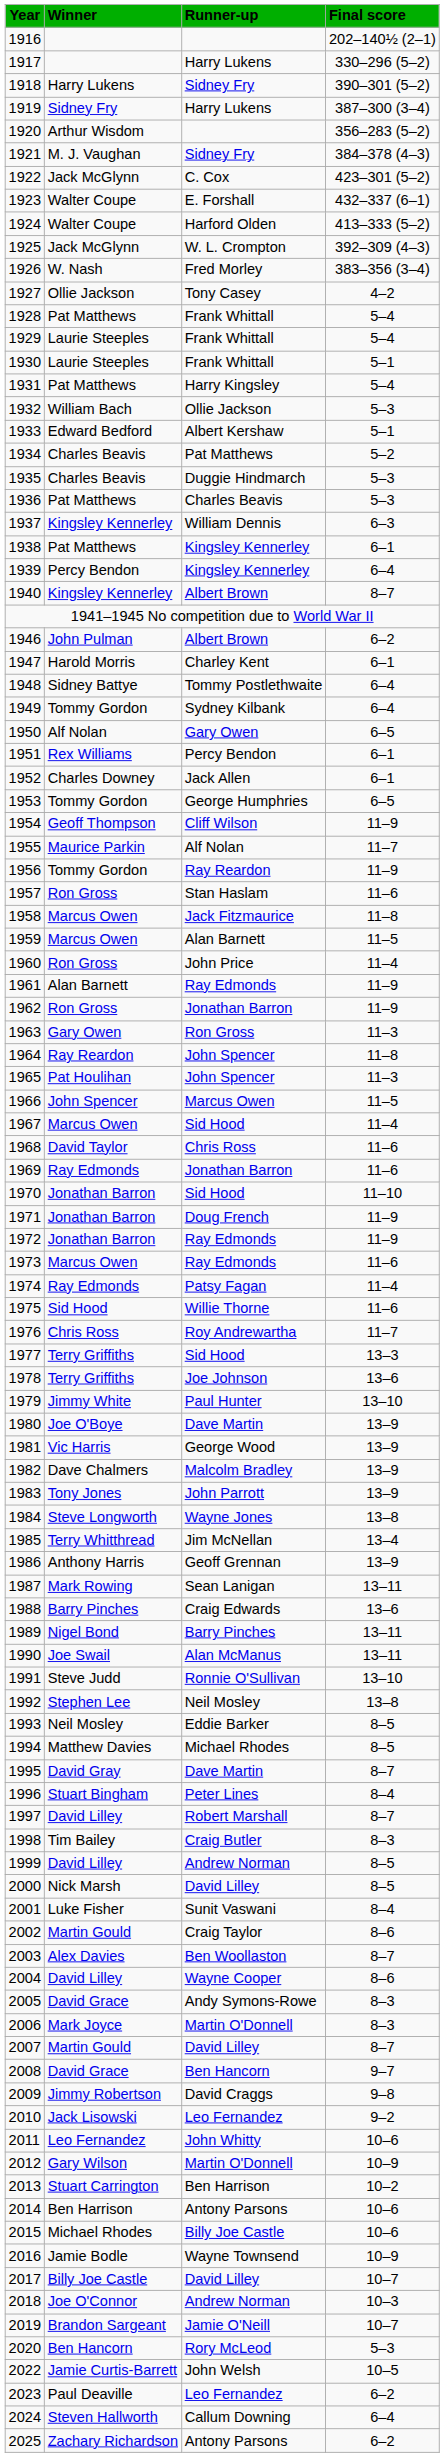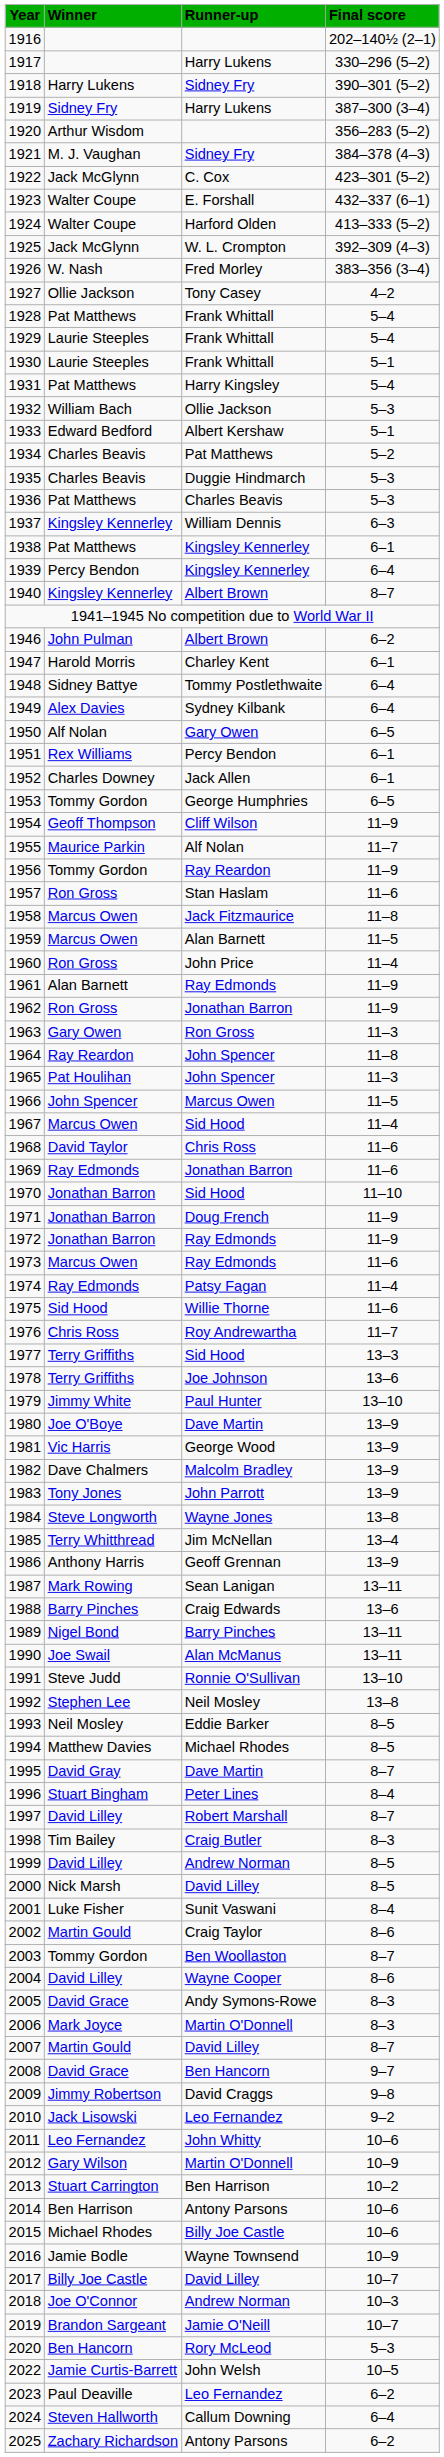 <table class="wikitable" style="margin: auto">
 <tr>
 <th style="text-align: center; background-color: #00af00">Year</th>
 <th style="text-align: left; background-color: #00af00">Winner</th>
 <th style="text-align: left; background-color: #00af00">Runner-up</th>
 <th style="text-align: left; background-color: #00af00">Final score</th>
 </tr>
 <tr>
 <td>1916</td>
 <td></td>
 <td></td>
 <td style="text-align: center">202–140½ (2–1)</td>
 </tr>
 <tr>
 <td>1917</td>
 <td></td>
 <td> Harry Lukens</td>
 <td style="text-align: center">330–296 (5–2)</td>
 </tr>
 <tr>
 <td>1918</td>
 <td> Harry Lukens</td>
 <td> <a href='#'>Sidney Fry</a></td>
 <td style="text-align: center">390–301 (5–2)</td>
 </tr>
 <tr>
 <td>1919</td>
 <td> <a href='#'>Sidney Fry</a></td>
 <td> Harry Lukens</td>
 <td style="text-align: center">387–300 (3–4)</td>
 </tr>
 <tr>
 <td>1920</td>
 <td> Arthur Wisdom</td>
 <td></td>
 <td style="text-align: center">356–283 (5–2)</td>
 </tr>
 <tr>
 <td>1921</td>
 <td> M. J. Vaughan</td>
 <td> <a href='#'>Sidney Fry</a></td>
 <td style="text-align: center">384–378 (4–3)</td>
 </tr>
 <tr>
 <td>1922</td>
 <td> Jack McGlynn</td>
 <td> C. Cox</td>
 <td style="text-align: center">423–301 (5–2)</td>
 </tr>
 <tr>
 <td>1923</td>
 <td> Walter Coupe</td>
 <td> E. Forshall</td>
 <td style="text-align: center">432–337 (6–1)</td>
 </tr>
 <tr>
 <td>1924</td>
 <td> Walter Coupe</td>
 <td> Harford Olden</td>
 <td style="text-align: center">413–333 (5–2)</td>
 </tr>
 <tr>
 <td>1925</td>
 <td> Jack McGlynn</td>
 <td> W. L. Crompton</td>
 <td style="text-align: center">392–309 (4–3)</td>
 </tr>
 <tr>
 <td>1926</td>
 <td> W. Nash</td>
 <td> Fred Morley</td>
 <td style="text-align: center">383–356 (3–4)</td>
 </tr>
 <tr>
 <td>1927</td>
 <td> Ollie Jackson</td>
 <td> Tony Casey</td>
 <td style="text-align: center">4–2</td>
 </tr>
 <tr>
 <td>1928</td>
 <td> Pat Matthews</td>
 <td> Frank Whittall</td>
 <td style="text-align: center">5–4</td>
 </tr>
 <tr>
 <td>1929</td>
 <td> Laurie Steeples</td>
 <td> Frank Whittall</td>
 <td style="text-align: center">5–4</td>
 </tr>
 <tr>
 <td>1930</td>
 <td> Laurie Steeples</td>
 <td> Frank Whittall</td>
 <td style="text-align: center">5–1</td>
 </tr>
 <tr>
 <td>1931</td>
 <td> Pat Matthews</td>
 <td> Harry Kingsley</td>
 <td style="text-align: center">5–4</td>
 </tr>
 <tr>
 <td>1932</td>
 <td> William Bach</td>
 <td> Ollie Jackson</td>
 <td style="text-align: center">5–3</td>
 </tr>
 <tr>
 <td>1933</td>
 <td> Edward Bedford</td>
 <td> Albert Kershaw</td>
 <td style="text-align: center">5–1</td>
 </tr>
 <tr>
 <td>1934</td>
 <td> Charles Beavis</td>
 <td> Pat Matthews</td>
 <td style="text-align: center">5–2</td>
 </tr>
 <tr>
 <td>1935</td>
 <td> Charles Beavis</td>
 <td> Duggie Hindmarch</td>
 <td style="text-align: center">5–3</td>
 </tr>
 <tr>
 <td>1936</td>
 <td> Pat Matthews</td>
 <td> Charles Beavis</td>
 <td style="text-align: center">5–3</td>
 </tr>
 <tr>
 <td>1937</td>
 <td> <a href='#'>Kingsley Kennerley</a></td>
 <td> William Dennis</td>
 <td style="text-align: center">6–3</td>
 </tr>
 <tr>
 <td>1938</td>
 <td> Pat Matthews</td>
 <td> <a href='#'>Kingsley Kennerley</a></td>
 <td style="text-align: center">6–1</td>
 </tr>
 <tr>
 <td>1939</td>
 <td> Percy Bendon</td>
 <td> <a href='#'>Kingsley Kennerley</a></td>
 <td style="text-align: center">6–4</td>
 </tr>
 <tr>
 <td>1940</td>
 <td> <a href='#'>Kingsley Kennerley</a></td>
 <td> <a href='#'>Albert Brown</a></td>
 <td style="text-align: center">8–7</td>
 </tr>
 <tr>
 <td align = "center" colspan = "4">1941–1945 No competition due to <a href='#'>World War II</a></td>
 </tr>
 <tr>
 <td>1946</td>
 <td> <a href='#'>John Pulman</a></td>
 <td> <a href='#'>Albert Brown</a></td>
 <td style="text-align: center">6–2</td>
 </tr>
 <tr>
 <td>1947</td>
 <td> Harold Morris</td>
 <td> Charley Kent</td>
 <td style="text-align: center">6–1</td>
 </tr>
 <tr>
 <td>1948</td>
 <td> Sidney Battye</td>
 <td> Tommy Postlethwaite</td>
 <td style="text-align: center">6–4</td>
 </tr>
 <tr>
 <td>1949</td>
-<td> Tommy Gordon</td>
+<td> <a href='#'>Alex Davies</a></td>
 <td> Sydney Kilbank</td>
 <td style="text-align: center">6–4</td>
 </tr>
 <tr>
 <td>1950</td>
 <td> Alf Nolan</td>
 <td> <a href='#'>Gary Owen</a></td>
 <td style="text-align: center">6–5</td>
 </tr>
 <tr>
 <td>1951</td>
 <td> <a href='#'>Rex Williams</a></td>
 <td> Percy Bendon</td>
 <td style="text-align: center">6–1</td>
 </tr>
 <tr>
 <td>1952</td>
 <td> Charles Downey</td>
 <td> Jack Allen</td>
 <td style="text-align: center">6–1</td>
 </tr>
 <tr>
 <td>1953</td>
 <td> Tommy Gordon</td>
 <td> George Humphries</td>
 <td style="text-align: center">6–5</td>
 </tr>
 <tr>
 <td>1954</td>
 <td> <a href='#'>Geoff Thompson</a></td>
 <td> <a href='#'>Cliff Wilson</a></td>
 <td style="text-align: center">11–9</td>
 </tr>
 <tr>
 <td>1955</td>
 <td> <a href='#'>Maurice Parkin</a></td>
 <td> Alf Nolan</td>
 <td style="text-align: center">11–7</td>
 </tr>
 <tr>
 <td>1956</td>
 <td> Tommy Gordon</td>
 <td> <a href='#'>Ray Reardon</a></td>
 <td style="text-align: center">11–9</td>
 </tr>
 <tr>
 <td>1957</td>
 <td> <a href='#'>Ron Gross</a></td>
 <td> Stan Haslam</td>
 <td style="text-align: center">11–6</td>
 </tr>
 <tr>
 <td>1958</td>
 <td> <a href='#'>Marcus Owen</a></td>
 <td> <a href='#'>Jack Fitzmaurice</a></td>
 <td style="text-align: center">11–8</td>
 </tr>
 <tr>
 <td>1959</td>
 <td> <a href='#'>Marcus Owen</a></td>
 <td> Alan Barnett</td>
 <td style="text-align: center">11–5</td>
 </tr>
 <tr>
 <td>1960</td>
 <td> <a href='#'>Ron Gross</a></td>
 <td> John Price</td>
 <td style="text-align: center">11–4</td>
 </tr>
 <tr>
 <td>1961</td>
 <td> Alan Barnett</td>
 <td> <a href='#'>Ray Edmonds</a></td>
 <td style="text-align: center">11–9</td>
 </tr>
 <tr>
 <td>1962</td>
 <td> <a href='#'>Ron Gross</a></td>
 <td> <a href='#'>Jonathan Barron</a></td>
 <td style="text-align: center">11–9</td>
 </tr>
 <tr>
 <td>1963</td>
 <td> <a href='#'>Gary Owen</a></td>
 <td> <a href='#'>Ron Gross</a></td>
 <td style="text-align: center">11–3</td>
 </tr>
 <tr>
 <td>1964</td>
 <td> <a href='#'>Ray Reardon</a></td>
 <td> <a href='#'>John Spencer</a></td>
 <td style="text-align: center">11–8</td>
 </tr>
 <tr>
 <td>1965</td>
 <td> <a href='#'>Pat Houlihan</a></td>
 <td> <a href='#'>John Spencer</a></td>
 <td style="text-align: center">11–3</td>
 </tr>
 <tr>
 <td>1966</td>
 <td> <a href='#'>John Spencer</a></td>
 <td> <a href='#'>Marcus Owen</a></td>
 <td style="text-align: center">11–5</td>
 </tr>
 <tr>
 <td>1967</td>
 <td> <a href='#'>Marcus Owen</a></td>
 <td> <a href='#'>Sid Hood</a></td>
 <td style="text-align: center">11–4</td>
 </tr>
 <tr>
 <td>1968</td>
 <td> <a href='#'>David Taylor</a></td>
 <td> <a href='#'>Chris Ross</a></td>
 <td style="text-align: center">11–6</td>
 </tr>
 <tr>
 <td>1969</td>
 <td> <a href='#'>Ray Edmonds</a></td>
 <td> <a href='#'>Jonathan Barron</a></td>
 <td style="text-align: center">11–6</td>
 </tr>
 <tr>
 <td>1970</td>
 <td> <a href='#'>Jonathan Barron</a></td>
 <td> <a href='#'>Sid Hood</a></td>
 <td style="text-align: center">11–10</td>
 </tr>
 <tr>
 <td>1971</td>
 <td> <a href='#'>Jonathan Barron</a></td>
 <td> <a href='#'>Doug French</a></td>
 <td style="text-align: center">11–9</td>
 </tr>
 <tr>
 <td>1972</td>
 <td> <a href='#'>Jonathan Barron</a></td>
 <td> <a href='#'>Ray Edmonds</a></td>
 <td style="text-align: center">11–9</td>
 </tr>
 <tr>
 <td>1973</td>
 <td> <a href='#'>Marcus Owen</a></td>
 <td> <a href='#'>Ray Edmonds</a></td>
 <td style="text-align: center">11–6</td>
 </tr>
 <tr>
 <td>1974</td>
 <td> <a href='#'>Ray Edmonds</a></td>
 <td> <a href='#'>Patsy Fagan</a></td>
 <td style="text-align: center">11–4</td>
 </tr>
 <tr>
 <td>1975</td>
 <td> <a href='#'>Sid Hood</a></td>
 <td> <a href='#'>Willie Thorne</a></td>
 <td style="text-align: center">11–6</td>
 </tr>
 <tr>
 <td>1976</td>
 <td> <a href='#'>Chris Ross</a></td>
 <td> <a href='#'>Roy Andrewartha</a></td>
 <td style="text-align: center">11–7</td>
 </tr>
 <tr>
 <td>1977</td>
 <td> <a href='#'>Terry Griffiths</a></td>
 <td> <a href='#'>Sid Hood</a></td>
 <td style="text-align: center">13–3</td>
 </tr>
 <tr>
 <td>1978</td>
 <td> <a href='#'>Terry Griffiths</a></td>
 <td> <a href='#'>Joe Johnson</a></td>
 <td style="text-align: center">13–6</td>
 </tr>
 <tr>
 <td>1979</td>
 <td> <a href='#'>Jimmy White</a></td>
 <td> <a href='#'>Paul Hunter</a></td>
 <td style="text-align: center">13–10</td>
 </tr>
 <tr>
 <td>1980</td>
 <td> <a href='#'>Joe O'Boye</a></td>
 <td> <a href='#'>Dave Martin</a></td>
 <td style="text-align: center">13–9</td>
 </tr>
 <tr>
 <td>1981</td>
 <td> <a href='#'>Vic Harris</a></td>
 <td> George Wood</td>
 <td style="text-align: center">13–9</td>
 </tr>
 <tr>
 <td>1982</td>
 <td> Dave Chalmers</td>
 <td> <a href='#'>Malcolm Bradley</a></td>
 <td style="text-align: center">13–9</td>
 </tr>
 <tr>
 <td>1983</td>
 <td> <a href='#'>Tony Jones</a></td>
 <td> <a href='#'>John Parrott</a></td>
 <td style="text-align: center">13–9</td>
 </tr>
 <tr>
 <td>1984</td>
 <td> <a href='#'>Steve Longworth</a></td>
 <td> <a href='#'>Wayne Jones</a></td>
 <td style="text-align: center">13–8</td>
 </tr>
 <tr>
 <td>1985</td>
 <td> <a href='#'>Terry Whitthread</a></td>
 <td> Jim McNellan</td>
 <td style="text-align: center">13–4</td>
 </tr>
 <tr>
 <td>1986</td>
 <td> Anthony Harris</td>
 <td> Geoff Grennan</td>
 <td style="text-align: center">13–9</td>
 </tr>
 <tr>
 <td>1987</td>
 <td> <a href='#'>Mark Rowing</a></td>
 <td> Sean Lanigan</td>
 <td style="text-align: center">13–11</td>
 </tr>
 <tr>
 <td>1988</td>
 <td> <a href='#'>Barry Pinches</a></td>
 <td> Craig Edwards</td>
 <td style="text-align: center">13–6</td>
 </tr>
 <tr>
 <td>1989</td>
 <td> <a href='#'>Nigel Bond</a></td>
 <td> <a href='#'>Barry Pinches</a></td>
 <td style="text-align: center">13–11</td>
 </tr>
 <tr>
 <td>1990</td>
 <td> <a href='#'>Joe Swail</a></td>
 <td> <a href='#'>Alan McManus</a></td>
 <td style="text-align: center">13–11</td>
 </tr>
 <tr>
 <td>1991</td>
 <td> Steve Judd</td>
 <td> <a href='#'>Ronnie O'Sullivan</a></td>
 <td style="text-align: center">13–10</td>
 </tr>
 <tr>
 <td>1992</td>
 <td> <a href='#'>Stephen Lee</a></td>
 <td> Neil Mosley</td>
 <td style="text-align: center">13–8</td>
 </tr>
 <tr>
 <td>1993</td>
 <td> Neil Mosley</td>
 <td> Eddie Barker</td>
 <td style="text-align: center">8–5</td>
 </tr>
 <tr>
 <td>1994</td>
 <td> Matthew Davies</td>
 <td> Michael Rhodes</td>
 <td style="text-align: center">8–5</td>
 </tr>
 <tr>
 <td>1995</td>
 <td> <a href='#'>David Gray</a></td>
 <td> <a href='#'>Dave Martin</a></td>
 <td style="text-align: center">8–7</td>
 </tr>
 <tr>
 <td>1996</td>
 <td> <a href='#'>Stuart Bingham</a></td>
 <td> <a href='#'>Peter Lines</a></td>
 <td style="text-align: center">8–4</td>
 </tr>
 <tr>
 <td>1997</td>
 <td> <a href='#'>David Lilley</a></td>
 <td> <a href='#'>Robert Marshall</a></td>
 <td style="text-align: center">8–7</td>
 </tr>
 <tr>
 <td>1998</td>
 <td> Tim Bailey</td>
 <td> <a href='#'>Craig Butler</a></td>
 <td style="text-align: center">8–3</td>
 </tr>
 <tr>
 <td>1999</td>
 <td> <a href='#'>David Lilley</a></td>
 <td> <a href='#'>Andrew Norman</a></td>
 <td style="text-align: center">8–5</td>
 </tr>
 <tr>
 <td>2000</td>
 <td> Nick Marsh</td>
 <td> <a href='#'>David Lilley</a></td>
 <td style="text-align: center">8–5</td>
 </tr>
 <tr>
 <td>2001</td>
 <td> Luke Fisher</td>
 <td> Sunit Vaswani</td>
 <td style="text-align: center">8–4</td>
 </tr>
 <tr>
 <td>2002</td>
 <td> <a href='#'>Martin Gould</a></td>
 <td> Craig Taylor</td>
 <td style="text-align: center">8–6</td>
 </tr>
 <tr>
 <td>2003</td>
-<td> <a href='#'>Alex Davies</a></td>
+<td> Tommy Gordon</td>
 <td> <a href='#'>Ben Woollaston</a></td>
 <td style="text-align: center">8–7</td>
 </tr>
 <tr>
 <td>2004</td>
 <td> <a href='#'>David Lilley</a></td>
 <td> <a href='#'>Wayne Cooper</a></td>
 <td style="text-align: center">8–6</td>
 </tr>
 <tr>
 <td>2005</td>
 <td> <a href='#'>David Grace</a></td>
 <td> Andy Symons-Rowe</td>
 <td style="text-align: center">8–3</td>
 </tr>
 <tr>
 <td>2006</td>
 <td> <a href='#'>Mark Joyce</a></td>
 <td> <a href='#'>Martin O'Donnell</a></td>
 <td style="text-align: center">8–3</td>
 </tr>
 <tr>
 <td>2007</td>
 <td> <a href='#'>Martin Gould</a></td>
 <td> <a href='#'>David Lilley</a></td>
 <td style="text-align: center">8–7</td>
 </tr>
 <tr>
 <td>2008</td>
 <td> <a href='#'>David Grace</a></td>
 <td> <a href='#'>Ben Hancorn</a></td>
 <td style="text-align: center">9–7</td>
 </tr>
 <tr>
 <td>2009</td>
 <td> <a href='#'>Jimmy Robertson</a></td>
 <td> David Craggs</td>
 <td style="text-align: center">9–8</td>
 </tr>
 <tr>
 <td>2010</td>
 <td> <a href='#'>Jack Lisowski</a></td>
 <td> <a href='#'>Leo Fernandez</a></td>
 <td style="text-align: center">9–2</td>
 </tr>
 <tr>
 <td>2011</td>
 <td> <a href='#'>Leo Fernandez</a></td>
 <td> <a href='#'>John Whitty</a></td>
 <td style="text-align: center">10–6</td>
 </tr>
 <tr>
 <td>2012</td>
 <td> <a href='#'>Gary Wilson</a></td>
 <td> <a href='#'>Martin O'Donnell</a></td>
 <td style="text-align: center">10–9</td>
 </tr>
 <tr>
 <td>2013</td>
 <td> <a href='#'>Stuart Carrington</a></td>
 <td> Ben Harrison</td>
 <td style="text-align: center">10–2</td>
 </tr>
 <tr>
 <td>2014</td>
 <td> Ben Harrison</td>
 <td> Antony Parsons</td>
 <td style="text-align: center">10–6</td>
 </tr>
 <tr>
 <td>2015</td>
 <td> Michael Rhodes</td>
 <td> <a href='#'>Billy Joe Castle</a></td>
 <td style="text-align: center">10–6</td>
 </tr>
 <tr>
 <td>2016</td>
 <td> Jamie Bodle</td>
 <td> Wayne Townsend</td>
 <td style="text-align: center">10–9</td>
 </tr>
 <tr>
 <td>2017</td>
 <td> <a href='#'>Billy Joe Castle</a></td>
 <td> <a href='#'>David Lilley</a></td>
 <td style="text-align: center">10–7</td>
 </tr>
 <tr>
 <td>2018</td>
 <td> <a href='#'>Joe O'Connor</a></td>
 <td> <a href='#'>Andrew Norman</a></td>
 <td style="text-align: center">10–3</td>
 </tr>
 <tr>
 <td>2019</td>
 <td> <a href='#'>Brandon Sargeant</a></td>
 <td> <a href='#'>Jamie O'Neill</a></td>
 <td style="text-align: center">10–7</td>
 </tr>
 <tr>
 <td>2020</td>
 <td> <a href='#'>Ben Hancorn</a></td>
 <td> <a href='#'>Rory McLeod</a></td>
 <td style="text-align: center">5–3</td>
 </tr>
 <tr>
 <td>2022</td>
 <td> <a href='#'>Jamie Curtis-Barrett</a></td>
 <td> John Welsh</td>
 <td style="text-align: center">10–5</td>
 </tr>
 <tr>
 <td>2023</td>
 <td> Paul Deaville</td>
 <td> <a href='#'>Leo Fernandez</a></td>
 <td style="text-align: center">6–2</td>
 </tr>
 <tr>
 <td>2024</td>
 <td> <a href='#'>Steven Hallworth</a></td>
 <td> Callum Downing</td>
 <td style="text-align: center">6–4</td>
 </tr>
 <tr>
 <td>2025</td>
 <td> <a href='#'>Zachary Richardson</a></td>
 <td> Antony Parsons</td>
 <td style="text-align: center">6–2</td>
 </tr>
 </table>
